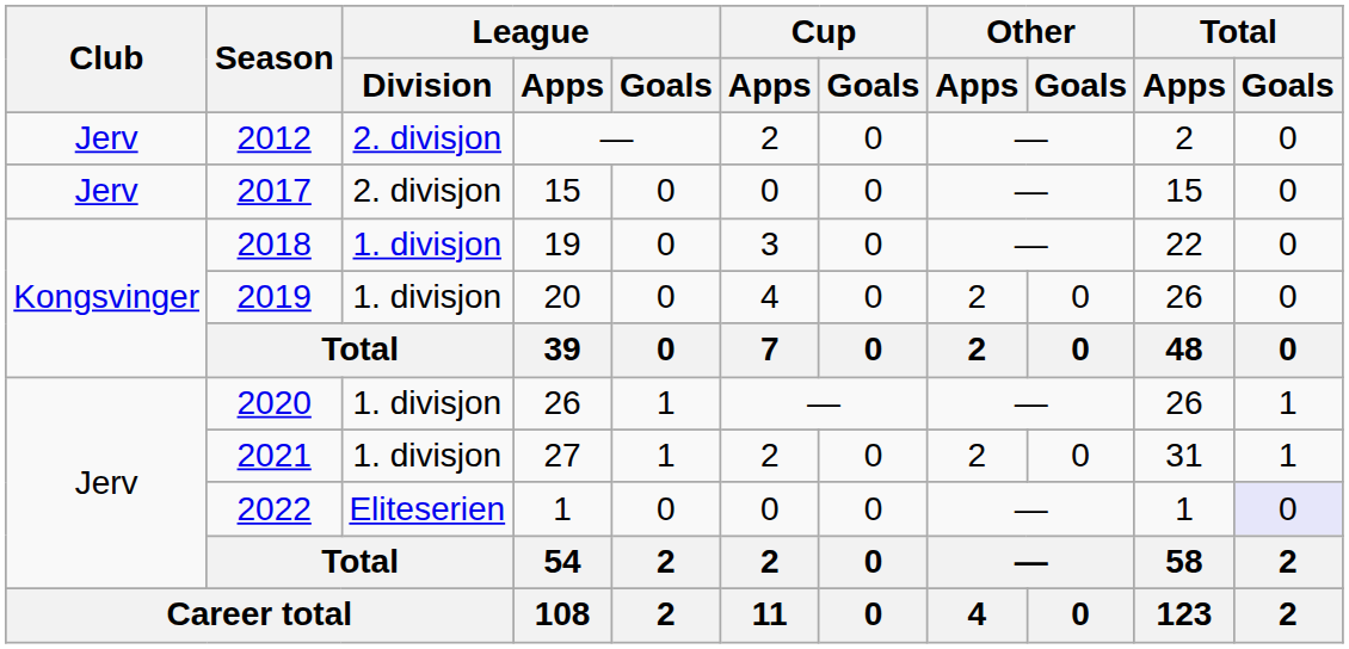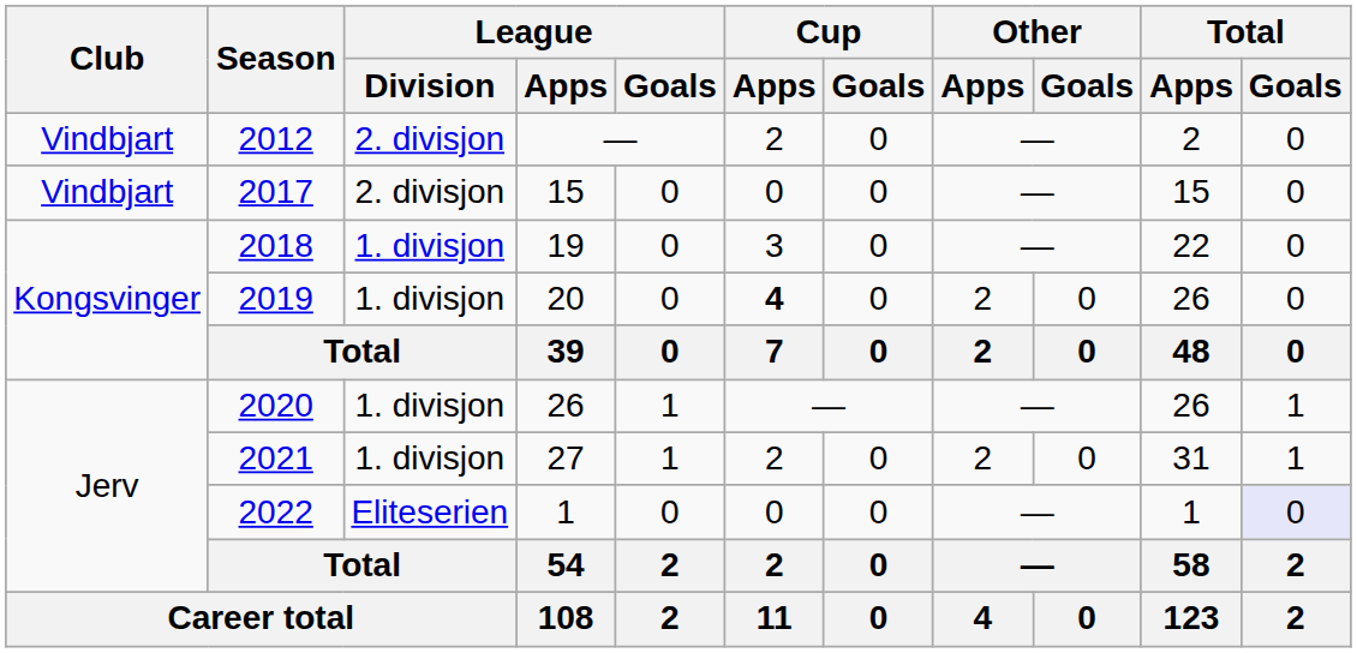 <table class="wikitable" style="text-align:center">
 <tr>
 <th rowspan="2">Club</th>
 <th rowspan="2">Season</th>
 <th colspan="3">League</th>
 <th colspan="2">Cup</th>
 <th colspan="2">Other</th>
 <th colspan="2">Total</th>
 </tr>
 <tr>
 <th>Division</th>
 <th>Apps</th>
 <th>Goals</th>
 <th>Apps</th>
 <th>Goals</th>
 <th>Apps</th>
 <th>Goals</th>
 <th>Apps</th>
 <th>Goals</th>
 </tr>
 <tr>
-<td><a href='#'>Jerv</a></td>
+<td><a href='#'>Vindbjart</a></td>
 <td><a href='#'>2012</a></td>
 <td><a href='#'>2. divisjon</a></td>
 <td colspan="2">—</td>
 <td>2</td>
 <td>0</td>
 <td colspan="2">—</td>
 <td>2</td>
 <td>0</td>
 </tr>
 <tr>
-<td><a href='#'>Jerv</a></td>
+<td><a href='#'>Vindbjart</a></td>
 <td><a href='#'>2017</a></td>
 <td>2. divisjon</td>
 <td>15</td>
 <td>0</td>
 <td>0</td>
 <td>0</td>
 <td colspan="2">—</td>
 <td>15</td>
 <td>0</td>
 </tr>
 <tr>
 <td rowspan="3"><a href='#'>Kongsvinger</a></td>
 <td><a href='#'>2018</a></td>
 <td><a href='#'>1. divisjon</a></td>
 <td>19</td>
 <td>0</td>
 <td>3</td>
 <td>0</td>
 <td colspan="2">—</td>
 <td>22</td>
 <td>0</td>
 </tr>
 <tr>
 <td><a href='#'>2019</a></td>
 <td>1. divisjon</td>
 <td>20</td>
 <td>0</td>
-<td>4</td>
+<td><strong>4</strong></td>
 <td>0</td>
 <td>2</td>
 <td>0</td>
 <td>26</td>
 <td>0</td>
 </tr>
 <tr>
 <th colspan=2>Total</th>
 <th>39</th>
 <th>0</th>
 <th>7</th>
 <th>0</th>
 <th>2</th>
 <th>0</th>
 <th>48</th>
 <th>0</th>
 </tr>
 <tr>
 <td rowspan="4">Jerv</td>
 <td><a href='#'>2020</a></td>
 <td>1. divisjon</td>
 <td>26</td>
 <td>1</td>
 <td colspan="2">—</td>
 <td colspan="2">—</td>
 <td>26</td>
 <td>1</td>
 </tr>
 <tr>
 <td><a href='#'>2021</a></td>
 <td>1. divisjon</td>
 <td>27</td>
 <td>1</td>
 <td>2</td>
 <td>0</td>
 <td>2</td>
 <td>0</td>
 <td>31</td>
 <td>1</td>
 </tr>
 <tr>
 <td><a href='#'>2022</a></td>
 <td><a href='#'>Eliteserien</a></td>
 <td>1</td>
 <td>0</td>
 <td>0</td>
 <td>0</td>
 <td colspan="2">—</td>
 <td>1</td>
 <td style="background: lavender;">0</td>
 </tr>
 <tr>
 <th colspan=2>Total</th>
 <th>54</th>
 <th>2</th>
 <th>2</th>
 <th>0</th>
 <th colspan="2">—</th>
 <th>58</th>
 <th>2</th>
 </tr>
 <tr>
 <th colspan="3">Career total</th>
 <th>108</th>
 <th>2</th>
 <th>11</th>
 <th>0</th>
 <th>4</th>
 <th>0</th>
 <th>123</th>
 <th>2</th>
 </tr>
 </table>
